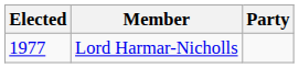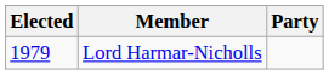 <table class="wikitable">
 <tr>
 <th>Elected</th>
 <th>Member</th>
 <th colspan=2>Party</th>
 </tr>
 <tr>
-<td><a href='#'>1977</a></td>
+<td><a href='#'>1979</a></td>
 <td><a href='#'>Lord Harmar-Nicholls</a></td>
 <td></td>
 </tr>
 </table>
